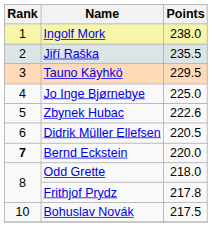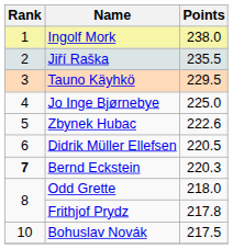 <table class="wikitable sortable">
 <tr>
 <th align=Center>Rank</th>
 <th>Name</th>
 <th>Points</th>
 </tr>
 <tr style="background:#F7F6A8">
 <td align=center>1</td>
 <td> <a href='#'>Ingolf Mork</a></td>
 <td align=center>238.0</td>
 </tr>
 <tr style="background: #DCE5E5;">
 <td align=center>2</td>
 <td> <a href='#'>Jiří Raška</a></td>
 <td align=center>235.5</td>
 </tr>
 <tr style="background: #FFDAB9;">
 <td align=center>3</td>
 <td> <a href='#'>Tauno Käyhkö</a></td>
 <td align=center>229.5</td>
 </tr>
 <tr>
 <td align=center>4</td>
 <td> <a href='#'>Jo Inge Bjørnebye</a></td>
 <td align=center>225.0</td>
 </tr>
 <tr>
 <td align=center>5</td>
 <td> <a href='#'>Zbynek Hubac</a></td>
 <td align=center>222.6</td>
 </tr>
 <tr>
 <td align=center>6</td>
 <td> <a href='#'>Didrik Müller Ellefsen</a></td>
 <td align=center>220.5</td>
 </tr>
 <tr>
 <td align=center><strong>7</strong></td>
 <td> <a href='#'>Bernd Eckstein</a></td>
-<td align=center>220.0</td>
+<td align=center>220.3</td>
 </tr>
 <tr>
 <td rowspan=2 align=center>8</td>
 <td> <a href='#'>Odd Grette</a></td>
 <td align=center>218.0</td>
 </tr>
 <tr>
 <td> <a href='#'>Frithjof Prydz</a></td>
 <td align=center>217.8</td>
 </tr>
 <tr>
 <td align=center>10</td>
 <td> <a href='#'>Bohuslav Novák</a></td>
 <td align=center>217.5</td>
 </tr>
 <tr>
 </tr>
 </table>
